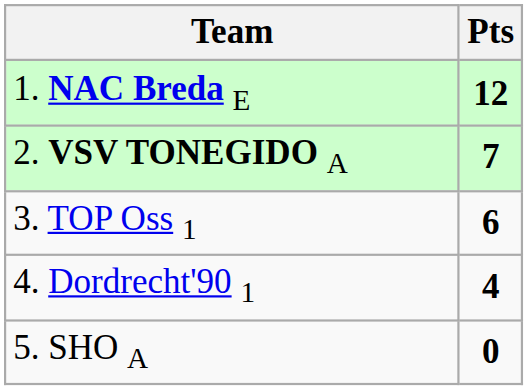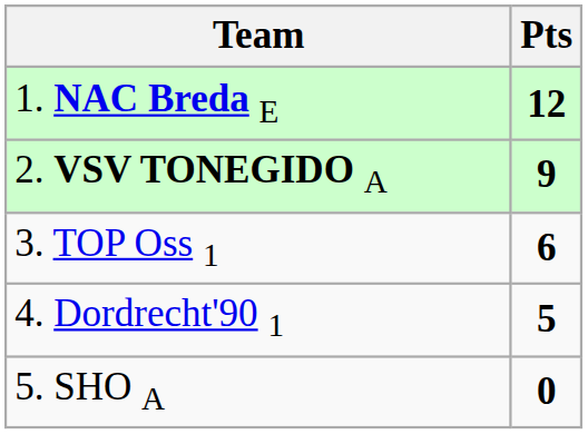 <table class="wikitable" style="text-align:center; float:left; margin-right:1em;">
 <tr>
 <th style="width:200px">Team</th>
 <th width=20>Pts</th>
 </tr>
 <tr bgcolor=ccffcc>
 <td align=left>1. <strong><a href='#'>NAC Breda</a></strong> <sub>E</sub></td>
 <td><strong>12</strong></td>
 </tr>
 <tr bgcolor=ccffcc>
 <td align=left>2. <strong>VSV TONEGIDO</strong> <sub>A</sub></td>
-<td><strong>7</strong></td>
+<td><strong>9</strong></td>
 </tr>
 <tr>
 <td align=left>3. <a href='#'>TOP Oss</a> <sub>1</sub></td>
 <td><strong>6</strong></td>
 </tr>
 <tr>
 <td align=left>4. <a href='#'>Dordrecht'90</a> <sub>1</sub></td>
-<td><strong>4</strong></td>
+<td><strong>5</strong></td>
 </tr>
 <tr>
 <td align=left>5. SHO <sub>A</sub></td>
 <td><strong>0</strong></td>
 </tr>
 </table>
